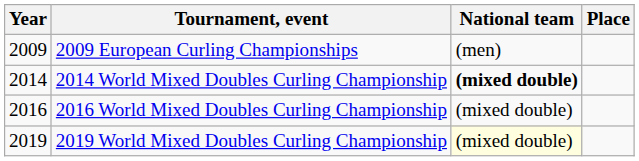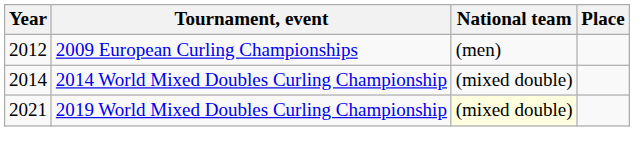 <table class="wikitable">
 <tr>
 <th scope="col">Year</th>
 <th scope="col">Tournament, event</th>
 <th scope="col">National team</th>
 <th scope="col">Place</th>
 </tr>
 <tr>
-<td>2009</td>
+<td>2012</td>
 <td><a href='#'>2009 European Curling Championships</a></td>
 <td> (men)</td>
 <td></td>
 </tr>
 <tr>
 <td>2014</td>
 <td><a href='#'>2014 World Mixed Doubles Curling Championship</a></td>
-<td><strong> (mixed double)</strong></td>
-<td></td>
-</tr>
-<tr>
-<td>2016</td>
-<td><a href='#'>2016 World Mixed Doubles Curling Championship</a></td>
 <td> (mixed double)</td>
 <td></td>
 </tr>
 <tr>
-<td>2019</td>
+<td>2021</td>
 <td><a href='#'>2019 World Mixed Doubles Curling Championship</a></td>
 <td style="background: lightyellow;"> (mixed double)</td>
 <td></td>
 </tr>
 </table>
